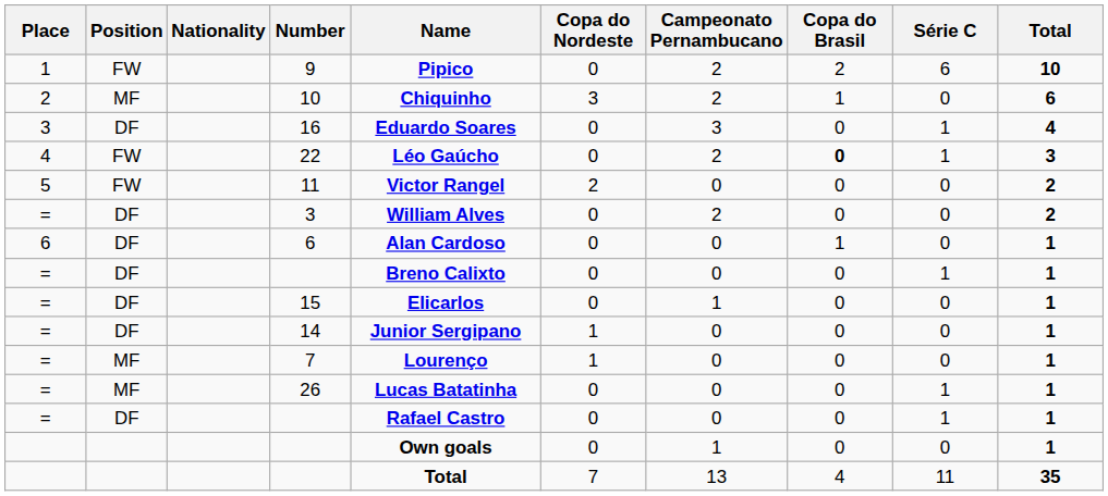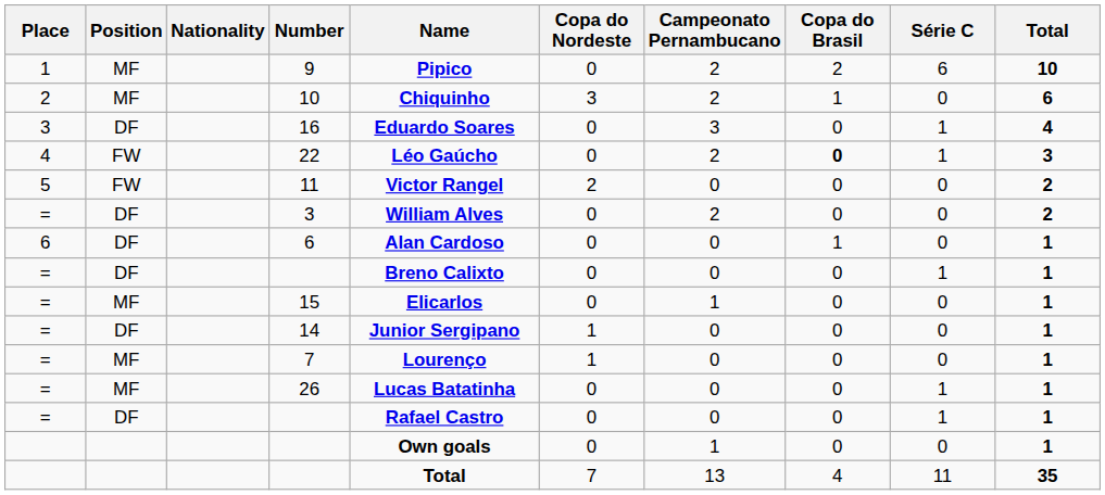 <table class="wikitable" style="font-size: 95%; text-align: center;">
 <tr>
 <th width=60>Place</th>
 <th width=60>Position</th>
 <th width=60>Nationality</th>
 <th width=60>Number</th>
 <th width=150>Name</th>
 <th width=80>Copa do Nordeste</th>
 <th width=80>Campeonato Pernambucano</th>
 <th width=80>Copa do Brasil</th>
 <th width=80>Série C</th>
 <th width=80>Total</th>
 </tr>
 <tr>
 <td>1</td>
-<td>FW</td>
+<td>MF</td>
 <td></td>
 <td>9</td>
 <td><strong><a href='#'>Pipico</a></strong></td>
 <td>0</td>
 <td>2</td>
 <td>2</td>
 <td>6</td>
 <td><strong>10</strong></td>
 </tr>
 <tr>
 <td>2</td>
 <td>MF</td>
 <td></td>
 <td>10</td>
 <td><strong><a href='#'>Chiquinho</a></strong></td>
 <td>3</td>
 <td>2</td>
 <td>1</td>
 <td>0</td>
 <td><strong>6</strong></td>
 </tr>
 <tr>
 <td>3</td>
 <td>DF</td>
 <td></td>
 <td>16</td>
 <td><strong><a href='#'>Eduardo Soares</a></strong></td>
 <td>0</td>
 <td>3</td>
 <td>0</td>
 <td>1</td>
 <td><strong>4</strong></td>
 </tr>
 <tr>
 <td>4</td>
 <td>FW</td>
 <td></td>
 <td>22</td>
 <td><strong><a href='#'>Léo Gaúcho</a></strong></td>
 <td>0</td>
 <td>2</td>
 <td><strong>0</strong></td>
 <td>1</td>
 <td><strong>3</strong></td>
 </tr>
 <tr>
 <td>5</td>
 <td>FW</td>
 <td></td>
 <td>11</td>
 <td><strong><a href='#'>Victor Rangel</a></strong></td>
 <td>2</td>
 <td>0</td>
 <td>0</td>
 <td>0</td>
 <td><strong>2</strong></td>
 </tr>
 <tr>
 <td>=</td>
 <td>DF</td>
 <td></td>
 <td>3</td>
 <td><strong><a href='#'>William Alves</a></strong></td>
 <td>0</td>
 <td>2</td>
 <td>0</td>
 <td>0</td>
 <td><strong>2</strong></td>
 </tr>
 <tr>
 <td>6</td>
 <td>DF</td>
 <td></td>
 <td>6</td>
 <td><strong><a href='#'>Alan Cardoso</a></strong></td>
 <td>0</td>
 <td>0</td>
 <td>1</td>
 <td>0</td>
 <td><strong>1</strong></td>
 </tr>
 <tr>
 <td>=</td>
 <td>DF</td>
 <td></td>
 <td></td>
 <td><strong><a href='#'>Breno Calixto</a></strong></td>
 <td>0</td>
 <td>0</td>
 <td>0</td>
 <td>1</td>
 <td><strong>1</strong></td>
 </tr>
 <tr>
 <td>=</td>
-<td>DF</td>
+<td>MF</td>
 <td></td>
 <td>15</td>
 <td><strong><a href='#'>Elicarlos</a></strong></td>
 <td>0</td>
 <td>1</td>
 <td>0</td>
 <td>0</td>
 <td><strong>1</strong></td>
 </tr>
 <tr>
 <td>=</td>
 <td>DF</td>
 <td></td>
 <td>14</td>
 <td><strong><a href='#'>Junior Sergipano</a></strong></td>
 <td>1</td>
 <td>0</td>
 <td>0</td>
 <td>0</td>
 <td><strong>1</strong></td>
 </tr>
 <tr>
 <td>=</td>
 <td>MF</td>
 <td></td>
 <td>7</td>
 <td><strong><a href='#'>Lourenço</a></strong></td>
 <td>1</td>
 <td>0</td>
 <td>0</td>
 <td>0</td>
 <td><strong>1</strong></td>
 </tr>
 <tr>
 <td>=</td>
 <td>MF</td>
 <td></td>
 <td>26</td>
 <td><strong><a href='#'>Lucas Batatinha</a></strong></td>
 <td>0</td>
 <td>0</td>
 <td>0</td>
 <td>1</td>
 <td><strong>1</strong></td>
 </tr>
 <tr>
 <td>=</td>
 <td>DF</td>
 <td></td>
 <td></td>
 <td><strong><a href='#'>Rafael Castro</a></strong></td>
 <td>0</td>
 <td>0</td>
 <td>0</td>
 <td>1</td>
 <td><strong>1</strong></td>
 </tr>
 <tr>
 <td></td>
 <td></td>
 <td></td>
 <td></td>
 <td><strong>Own goals</strong></td>
 <td>0</td>
 <td>1</td>
 <td>0</td>
 <td>0</td>
 <td><strong>1</strong></td>
 </tr>
 <tr>
 <td></td>
 <td></td>
 <td></td>
 <td></td>
 <td><strong>Total</strong></td>
 <td>7</td>
 <td>13</td>
 <td>4</td>
 <td>11</td>
 <td><strong>35</strong></td>
 </tr>
 </table>
